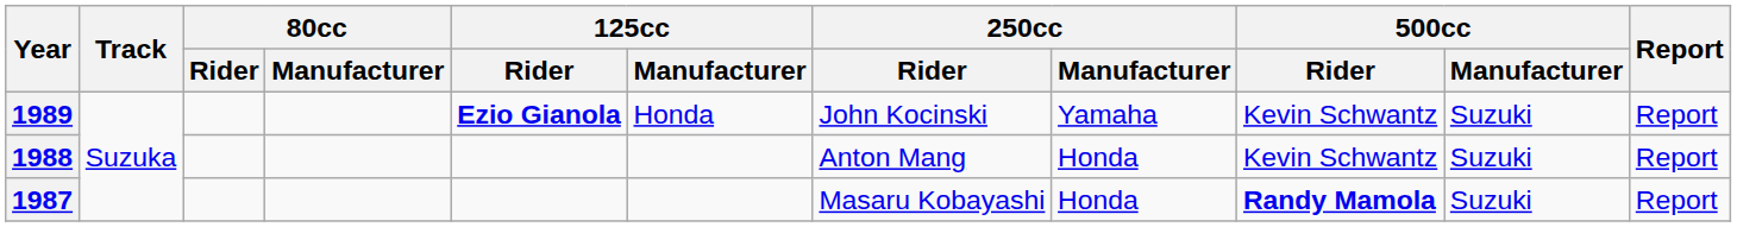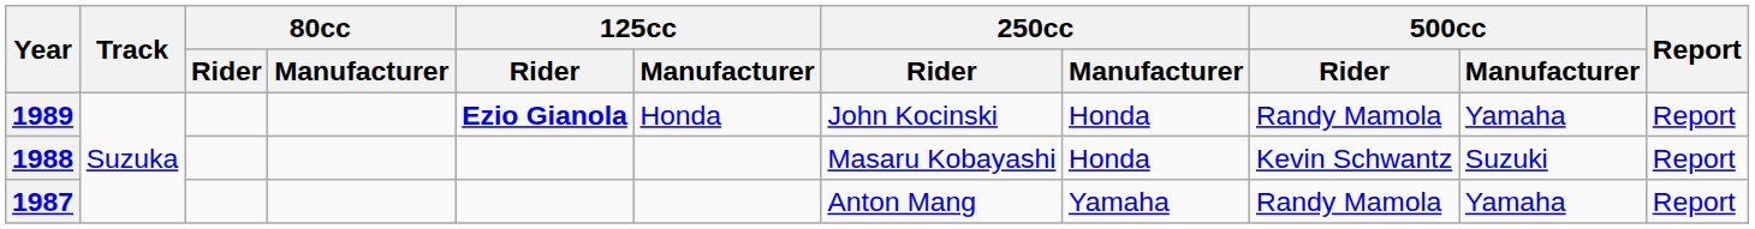 <table class="wikitable" style="font-size: 95%;">
 <tr>
 <th rowspan=2>Year</th>
 <th rowspan=2>Track</th>
 <th colspan=2>80cc</th>
 <th colspan=2>125cc</th>
 <th colspan=2>250cc</th>
 <th colspan=2>500cc</th>
 <th rowspan=2>Report</th>
 </tr>
 <tr>
 <th>Rider</th>
 <th>Manufacturer</th>
 <th>Rider</th>
 <th>Manufacturer</th>
 <th>Rider</th>
 <th>Manufacturer</th>
 <th>Rider</th>
 <th>Manufacturer</th>
 </tr>
 <tr>
 <th><a href='#'>1989</a></th>
 <td rowspan="3"><a href='#'>Suzuka</a></td>
 <td></td>
 <td></td>
 <td><strong> <a href='#'>Ezio Gianola</a></strong></td>
 <td><a href='#'>Honda</a></td>
 <td> <a href='#'>John Kocinski</a></td>
+<td><a href='#'>Honda</a></td>
+<td> <a href='#'>Randy Mamola</a></td>
 <td><a href='#'>Yamaha</a></td>
-<td> <a href='#'>Kevin Schwantz</a></td>
-<td><a href='#'>Suzuki</a></td>
 <td><a href='#'>Report</a></td>
 </tr>
 <tr>
 <th><a href='#'>1988</a></th>
 <td></td>
 <td></td>
 <td></td>
 <td></td>
-<td> <a href='#'>Anton Mang</a></td>
+<td> <a href='#'>Masaru Kobayashi</a></td>
 <td><a href='#'>Honda</a></td>
 <td> <a href='#'>Kevin Schwantz</a></td>
 <td><a href='#'>Suzuki</a></td>
 <td><a href='#'>Report</a></td>
 </tr>
 <tr>
 <th><a href='#'>1987</a></th>
 <td></td>
 <td></td>
 <td></td>
 <td></td>
-<td> <a href='#'>Masaru Kobayashi</a></td>
-<td><a href='#'>Honda</a></td>
-<td><strong> <a href='#'>Randy Mamola</a></strong></td>
-<td><a href='#'>Suzuki</a></td>
+<td> <a href='#'>Anton Mang</a></td>
+<td><a href='#'>Yamaha</a></td>
+<td> <a href='#'>Randy Mamola</a></td>
+<td><a href='#'>Yamaha</a></td>
 <td><a href='#'>Report</a></td>
 </tr>
 </table>
